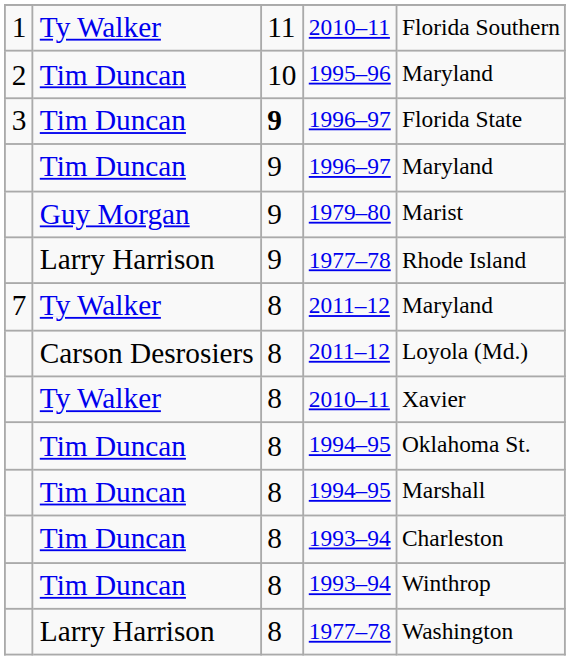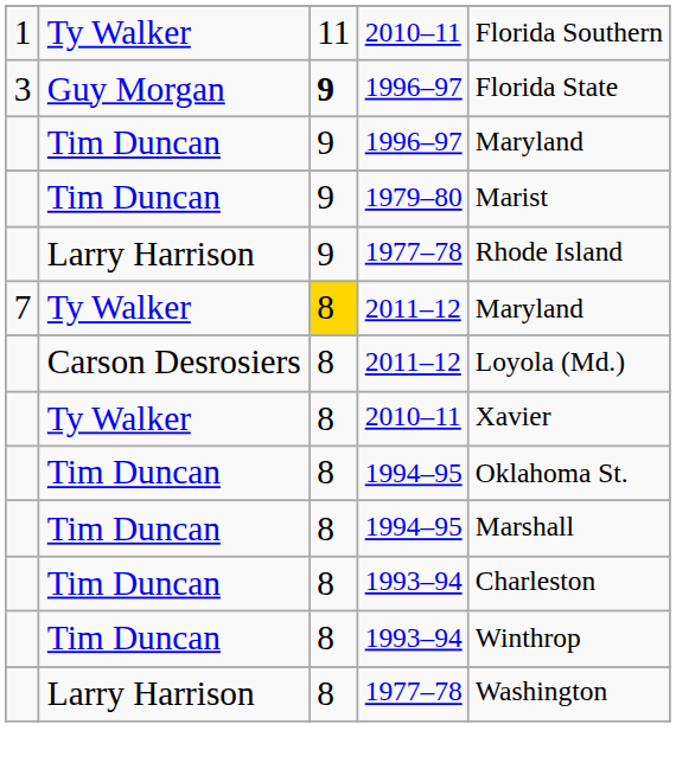 <table class="wikitable">
 <tr>
 </tr>
 <tr>
 <td>1</td>
 <td><a href='#'>Ty Walker</a></td>
 <td>11</td>
 <td style="font-size:80%;"><a href='#'>2010–11</a></td>
 <td style="font-size:80%;">Florida Southern</td>
 </tr>
 <tr>
-<td>2</td>
-<td><a href='#'>Tim Duncan</a></td>
-<td>10</td>
-<td style="font-size:80%;"><a href='#'>1995–96</a></td>
-<td style="font-size:80%;">Maryland</td>
-</tr>
-<tr>
 <td>3</td>
-<td><a href='#'>Tim Duncan</a></td>
+<td><a href='#'>Guy Morgan</a></td>
 <td><strong>9</strong></td>
 <td style="font-size:80%;"><a href='#'>1996–97</a></td>
 <td style="font-size:80%;">Florida State</td>
 </tr>
 <tr>
 <td></td>
 <td><a href='#'>Tim Duncan</a></td>
 <td>9</td>
 <td style="font-size:80%;"><a href='#'>1996–97</a></td>
 <td style="font-size:80%;">Maryland</td>
 </tr>
 <tr>
 <td></td>
-<td><a href='#'>Guy Morgan</a></td>
+<td><a href='#'>Tim Duncan</a></td>
 <td>9</td>
 <td style="font-size:80%;"><a href='#'>1979–80</a></td>
 <td style="font-size:80%;">Marist</td>
 </tr>
 <tr>
 <td></td>
 <td>Larry Harrison</td>
 <td>9</td>
 <td style="font-size:80%;"><a href='#'>1977–78</a></td>
 <td style="font-size:80%;">Rhode Island</td>
 </tr>
 <tr>
 <td>7</td>
 <td><a href='#'>Ty Walker</a></td>
-<td>8</td>
+<td style="background: gold;">8</td>
 <td style="font-size:80%;"><a href='#'>2011–12</a></td>
 <td style="font-size:80%;">Maryland</td>
 </tr>
 <tr>
 <td></td>
 <td>Carson Desrosiers</td>
 <td>8</td>
 <td style="font-size:80%;"><a href='#'>2011–12</a></td>
 <td style="font-size:80%;">Loyola (Md.)</td>
 </tr>
 <tr>
 <td></td>
 <td><a href='#'>Ty Walker</a></td>
 <td>8</td>
 <td style="font-size:80%;"><a href='#'>2010–11</a></td>
 <td style="font-size:80%;">Xavier</td>
 </tr>
 <tr>
 <td></td>
 <td><a href='#'>Tim Duncan</a></td>
 <td>8</td>
 <td style="font-size:80%;"><a href='#'>1994–95</a></td>
 <td style="font-size:80%;">Oklahoma St.</td>
 </tr>
 <tr>
 <td></td>
 <td><a href='#'>Tim Duncan</a></td>
 <td>8</td>
 <td style="font-size:80%;"><a href='#'>1994–95</a></td>
 <td style="font-size:80%;">Marshall</td>
 </tr>
 <tr>
 <td></td>
 <td><a href='#'>Tim Duncan</a></td>
 <td>8</td>
 <td style="font-size:80%;"><a href='#'>1993–94</a></td>
 <td style="font-size:80%;">Charleston</td>
 </tr>
 <tr>
 <td></td>
 <td><a href='#'>Tim Duncan</a></td>
 <td>8</td>
 <td style="font-size:80%;"><a href='#'>1993–94</a></td>
 <td style="font-size:80%;">Winthrop</td>
 </tr>
 <tr>
 <td></td>
 <td>Larry Harrison</td>
 <td>8</td>
 <td style="font-size:80%;"><a href='#'>1977–78</a></td>
 <td style="font-size:80%;">Washington</td>
 </tr>
 </table>
